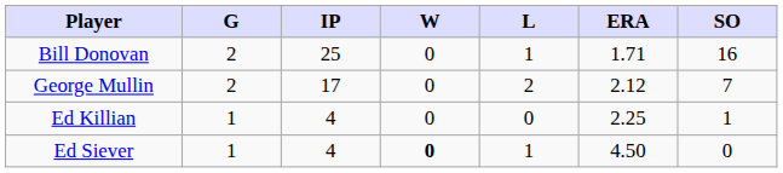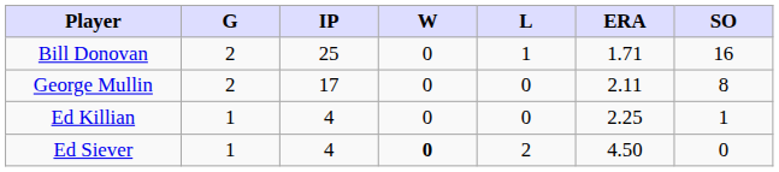 <table class="wikitable sortable">
 <tr>
 <th style="background:#ddf; width:16%;">Player</th>
 <th style="background:#ddf; width:9%;">G</th>
 <th style="background:#ddf; width:9%;">IP</th>
 <th style="background:#ddf; width:9%;">W</th>
 <th style="background:#ddf; width:9%;">L</th>
 <th style="background:#ddf; width:9%;">ERA</th>
 <th style="background:#ddf; width:9%;">SO</th>
 </tr>
 <tr style="text-align:center;">
 <td><a href='#'>Bill Donovan</a></td>
 <td>2</td>
 <td>25</td>
 <td>0</td>
 <td>1</td>
 <td>1.71</td>
 <td>16</td>
 </tr>
 <tr style="text-align:center;">
 <td><a href='#'>George Mullin</a></td>
 <td>2</td>
 <td>17</td>
 <td>0</td>
-<td>2</td>
-<td>2.12</td>
-<td>7</td>
+<td>0</td>
+<td>2.11</td>
+<td>8</td>
 </tr>
 <tr style="text-align:center;">
 <td><a href='#'>Ed Killian</a></td>
 <td>1</td>
 <td>4</td>
 <td>0</td>
 <td>0</td>
 <td>2.25</td>
 <td>1</td>
 </tr>
 <tr style="text-align:center;">
 <td><a href='#'>Ed Siever</a></td>
 <td>1</td>
 <td>4</td>
 <td><strong>0</strong></td>
-<td>1</td>
+<td>2</td>
 <td>4.50</td>
 <td>0</td>
 </tr>
 </table>
